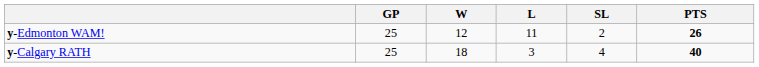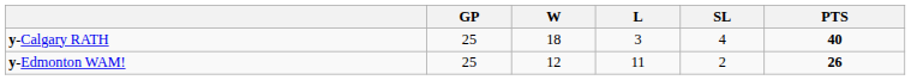 <table class="wikitable" style="text-align:center">
 <tr>
 <th bgcolor="#DDDDFF" width="15%"></th>
 <th bgcolor="#DDDDFF" width="3%">GP</th>
 <th bgcolor="#DDDDFF" width="3%">W</th>
 <th bgcolor="#DDDDFF" width="3%">L</th>
 <th bgcolor="#DDDDFF" width="3%">SL</th>
 <th bgcolor="#DDDDFF" width="5%">PTS</th>
 </tr>
 <tr>
+<td align=left><strong>y</strong>-<a href='#'>Calgary RATH</a></td>
+<td>25</td>
+<td>18</td>
+<td>3</td>
+<td>4</td>
+<td><strong>40</strong></td>
+</tr>
+<tr>
 <td align=left><strong>y</strong>-<a href='#'>Edmonton WAM!</a></td>
 <td>25</td>
 <td>12</td>
 <td>11</td>
 <td>2</td>
 <td><strong>26</strong></td>
 </tr>
-<tr>
-<td align=left><strong>y</strong>-<a href='#'>Calgary RATH</a></td>
-<td>25</td>
-<td>18</td>
-<td>3</td>
-<td>4</td>
-<td><strong>40</strong></td>
-</tr>
 </table>
